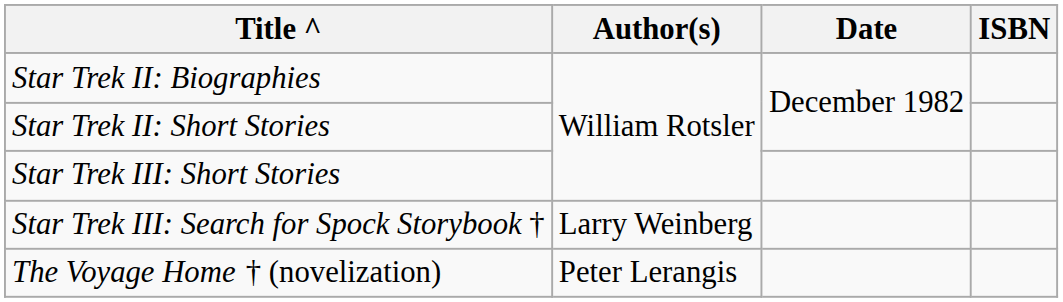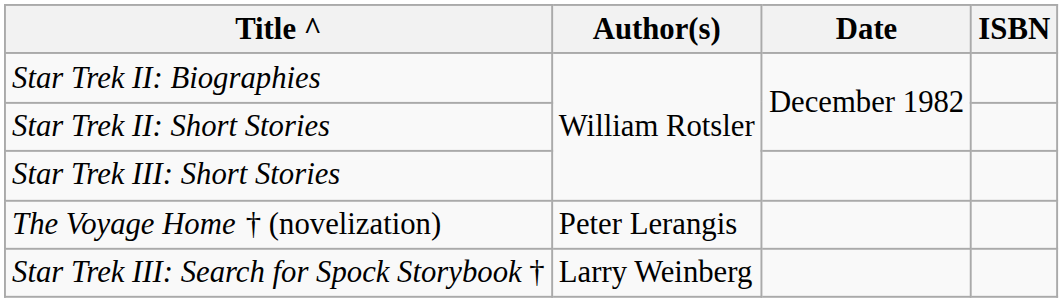 <table class="wikitable">
 <tr>
 <th>Title ^</th>
 <th>Author(s)</th>
 <th>Date</th>
 <th>ISBN</th>
 </tr>
 <tr>
 <td><em>Star Trek II: Biographies</em></td>
 <td rowspan="3">William Rotsler</td>
 <td rowspan="2">December 1982</td>
 <td></td>
 </tr>
 <tr>
 <td><em>Star Trek II: Short Stories</em></td>
 <td></td>
 </tr>
 <tr>
 <td><em>Star Trek III: Short Stories</em></td>
 <td></td>
 <td></td>
 </tr>
 <tr>
+<td><em>The Voyage Home</em>  † (novelization)</td>
+<td>Peter Lerangis</td>
+<td></td>
+<td></td>
+</tr>
+<tr>
 <td><em>Star Trek III: Search for Spock Storybook</em> †</td>
 <td>Larry Weinberg</td>
 <td></td>
 <td></td>
 </tr>
-<tr>
-<td><em>The Voyage Home</em>  † (novelization)</td>
-<td>Peter Lerangis</td>
-<td></td>
-<td></td>
-</tr>
 </table>
